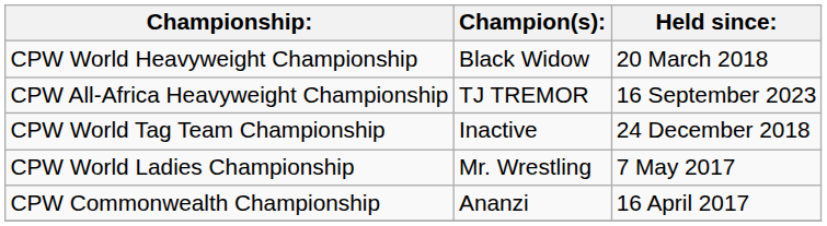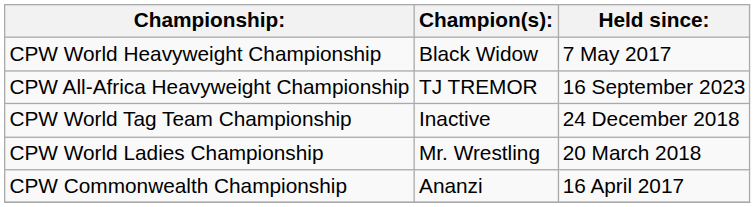 <table class="wikitable">
 <tr>
 <th>Championship:</th>
 <th>Champion(s):</th>
 <th>Held since:</th>
 </tr>
 <tr>
 <td>CPW World Heavyweight Championship</td>
 <td>Black Widow</td>
-<td>20 March 2018</td>
+<td>7 May 2017</td>
 </tr>
 <tr>
 <td>CPW All-Africa Heavyweight Championship</td>
 <td>TJ TREMOR</td>
 <td>16 September 2023</td>
 </tr>
 <tr>
 <td>CPW World Tag Team Championship</td>
 <td>Inactive</td>
 <td>24 December 2018</td>
 </tr>
 <tr>
 <td>CPW World Ladies Championship</td>
 <td>Mr. Wrestling</td>
-<td>7 May 2017</td>
+<td>20 March 2018</td>
 </tr>
 <tr>
 <td>CPW Commonwealth Championship</td>
 <td>Ananzi</td>
 <td>16 April 2017</td>
 </tr>
 <tr>
 </tr>
 </table>
